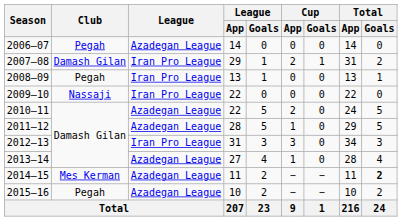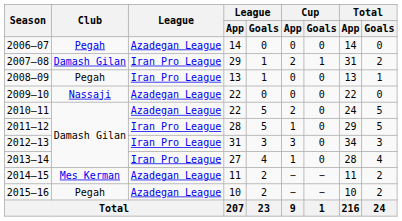 <table class="wikitable">
 <tr>
 <th rowspan=2>Season</th>
 <th ! rowspan=2>Club</th>
 <th ! rowspan=2>League</th>
 <th ! colspan=2>League</th>
 <th ! colspan=2>Cup</th>
 <th ! colspan=2>Total</th>
 </tr>
 <tr>
 <th>App</th>
 <th>Goals</th>
 <th>App</th>
 <th>Goals</th>
 <th>App</th>
 <th>Goals</th>
 </tr>
 <tr align=center>
 <td>2006–07</td>
 <td rowspan="1"><a href='#'>Pegah</a></td>
 <td rowspan="1"><a href='#'>Azadegan League</a></td>
 <td>14</td>
 <td>0</td>
 <td>0</td>
 <td>0</td>
 <td>14</td>
 <td>0</td>
 </tr>
 <tr align=center>
 <td>2007–08</td>
 <td rowspan="1"><a href='#'>Damash Gilan</a></td>
 <td rowspan="1"><a href='#'>Iran Pro League</a></td>
 <td>29</td>
 <td>1</td>
 <td>2</td>
 <td>1</td>
 <td>31</td>
 <td>2</td>
 </tr>
 <tr align=center>
 <td>2008–09</td>
 <td rowspan="1">Pegah</td>
 <td rowspan="1"><a href='#'>Iran Pro League</a></td>
 <td>13</td>
 <td>1</td>
 <td>0</td>
 <td>0</td>
 <td>13</td>
 <td>1</td>
 </tr>
 <tr align=center>
 <td>2009–10</td>
 <td rowspan="1"><a href='#'>Nassaji</a></td>
-<td rowspan="1"><a href='#'>Iran Pro League</a></td>
+<td rowspan="1"><a href='#'>Azadegan League</a></td>
 <td>22</td>
 <td>0</td>
 <td>0</td>
 <td>0</td>
 <td>22</td>
 <td>0</td>
 </tr>
 <tr align=center>
 <td>2010–11</td>
 <td rowspan="4">Damash Gilan</td>
 <td rowspan="1"><a href='#'>Azadegan League</a></td>
 <td>22</td>
 <td>5</td>
 <td>2</td>
 <td>0</td>
 <td>24</td>
 <td>5</td>
 </tr>
 <tr align=center>
 <td>2011–12</td>
-<td rowspan="1"><a href='#'>Azadegan League</a></td>
+<td rowspan="1"><a href='#'>Iran Pro League</a></td>
 <td>28</td>
 <td>5</td>
 <td>1</td>
 <td>0</td>
 <td>29</td>
 <td>5</td>
 </tr>
 <tr align=center>
 <td>2012–13</td>
 <td rowspan="1"><a href='#'>Iran Pro League</a></td>
 <td>31</td>
 <td>3</td>
 <td>3</td>
 <td>0</td>
 <td>34</td>
 <td>3</td>
 </tr>
 <tr align=center>
 <td>2013–14</td>
-<td rowspan="1"><a href='#'>Azadegan League</a></td>
+<td rowspan="1"><a href='#'>Iran Pro League</a></td>
 <td>27</td>
 <td>4</td>
 <td>1</td>
 <td>0</td>
 <td>28</td>
 <td>4</td>
 </tr>
 <tr align=center>
 <td>2014–15</td>
 <td rowspan="1"><a href='#'>Mes Kerman</a></td>
 <td rowspan="1"><a href='#'>Azadegan League</a></td>
 <td>11</td>
 <td>2</td>
 <td>−</td>
 <td>−</td>
 <td>11</td>
-<td><strong>2</strong></td>
+<td>2</td>
 </tr>
 <tr align=center>
 <td>2015–16</td>
 <td rowspan="1">Pegah</td>
 <td rowspan="1"><a href='#'>Azadegan League</a></td>
 <td>10</td>
 <td>2</td>
 <td>−</td>
 <td>−</td>
 <td>10</td>
 <td>2</td>
 </tr>
 <tr align=center>
 <th colspan="3">Total</th>
 <th>207</th>
 <th>23</th>
 <th>9</th>
 <th>1</th>
 <th>216</th>
 <th>24</th>
 </tr>
 </table>
